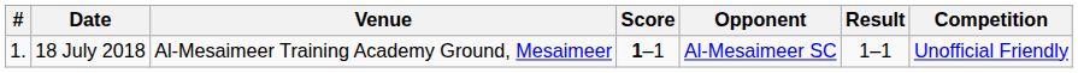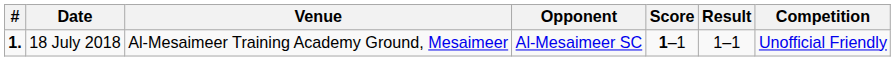 <table class="wikitable">
 <tr>
 <th>#</th>
 <th>Date</th>
 <th>Venue</th>
+<th>Opponent</th>
 <th>Score</th>
-<th>Opponent</th>
 <th>Result</th>
 <th>Competition</th>
 </tr>
 <tr>
-<td>1.</td>
+<td><strong>1.</strong></td>
 <td>18 July 2018</td>
 <td>Al-Mesaimeer Training Academy Ground, <a href='#'>Mesaimeer</a></td>
+<td> <a href='#'>Al-Mesaimeer SC</a></td>
 <td align=center><strong>1</strong>–1</td>
-<td> <a href='#'>Al-Mesaimeer SC</a></td>
 <td align=center>1–1</td>
 <td><a href='#'>Unofficial Friendly</a></td>
 </tr>
 </table>
